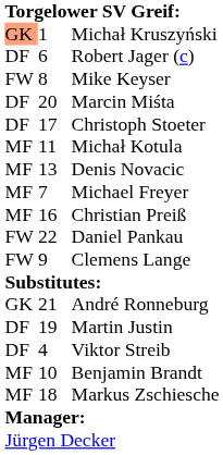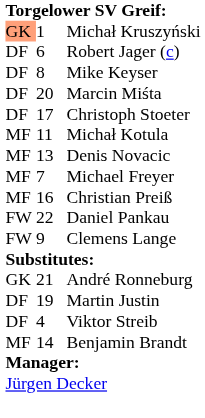 <table style="font-size:90%" cellspacing="0" cellpadding="0" align="center">
 <tr>
 <td colspan=4><strong>Torgelower SV Greif:</strong></td>
 </tr>
 <tr>
 <th width=25></th>
 <th width=25></th>
 </tr>
 <tr>
 <td style="background: lightsalmon;">GK</td>
 <td>1</td>
 <td> Michał Kruszyński</td>
 </tr>
 <tr>
 <td>DF</td>
 <td>6</td>
 <td> Robert Jager (<a href='#'>c</a>)</td>
 </tr>
 <tr>
-<td>FW</td>
+<td>DF</td>
 <td>8</td>
 <td> Mike Keyser</td>
 <td></td>
 </tr>
 <tr>
 <td>DF</td>
 <td>20</td>
 <td> Marcin Miśta</td>
 </tr>
 <tr>
 <td>DF</td>
 <td>17</td>
 <td> Christoph Stoeter</td>
 </tr>
 <tr>
 <td>MF</td>
 <td>11</td>
 <td> Michał Kotula</td>
 <td></td>
 <td></td>
 </tr>
 <tr>
 <td>MF</td>
 <td>13</td>
 <td> Denis Novacic</td>
 </tr>
 <tr>
 <td>MF</td>
 <td>7</td>
 <td> Michael Freyer</td>
 </tr>
 <tr>
 <td>MF</td>
 <td>16</td>
 <td> Christian Preiß</td>
 </tr>
 <tr>
 <td>FW</td>
 <td>22</td>
 <td> Daniel Pankau</td>
 </tr>
 <tr>
 <td>FW</td>
 <td>9</td>
 <td> Clemens Lange</td>
 </tr>
 <tr>
 <td colspan=3><strong>Substitutes:</strong></td>
 </tr>
 <tr>
 <td>GK</td>
 <td>21</td>
 <td> André Ronneburg</td>
 </tr>
 <tr>
 <td>DF</td>
 <td>19</td>
 <td> Martin Justin</td>
 </tr>
 <tr>
 <td>DF</td>
 <td>4</td>
 <td> Viktor Streib</td>
 </tr>
 <tr>
 <td>MF</td>
-<td>10</td>
+<td>14</td>
 <td> Benjamin Brandt</td>
-</tr>
-<tr>
-<td>MF</td>
-<td>18</td>
-<td> Markus Zschiesche</td>
-<td></td>
-<td></td>
 </tr>
 <tr>
 <td colspan=3><strong>Manager:</strong></td>
 </tr>
 <tr>
 <td colspan=4> <a href='#'>Jürgen Decker</a></td>
 </tr>
 </table>
